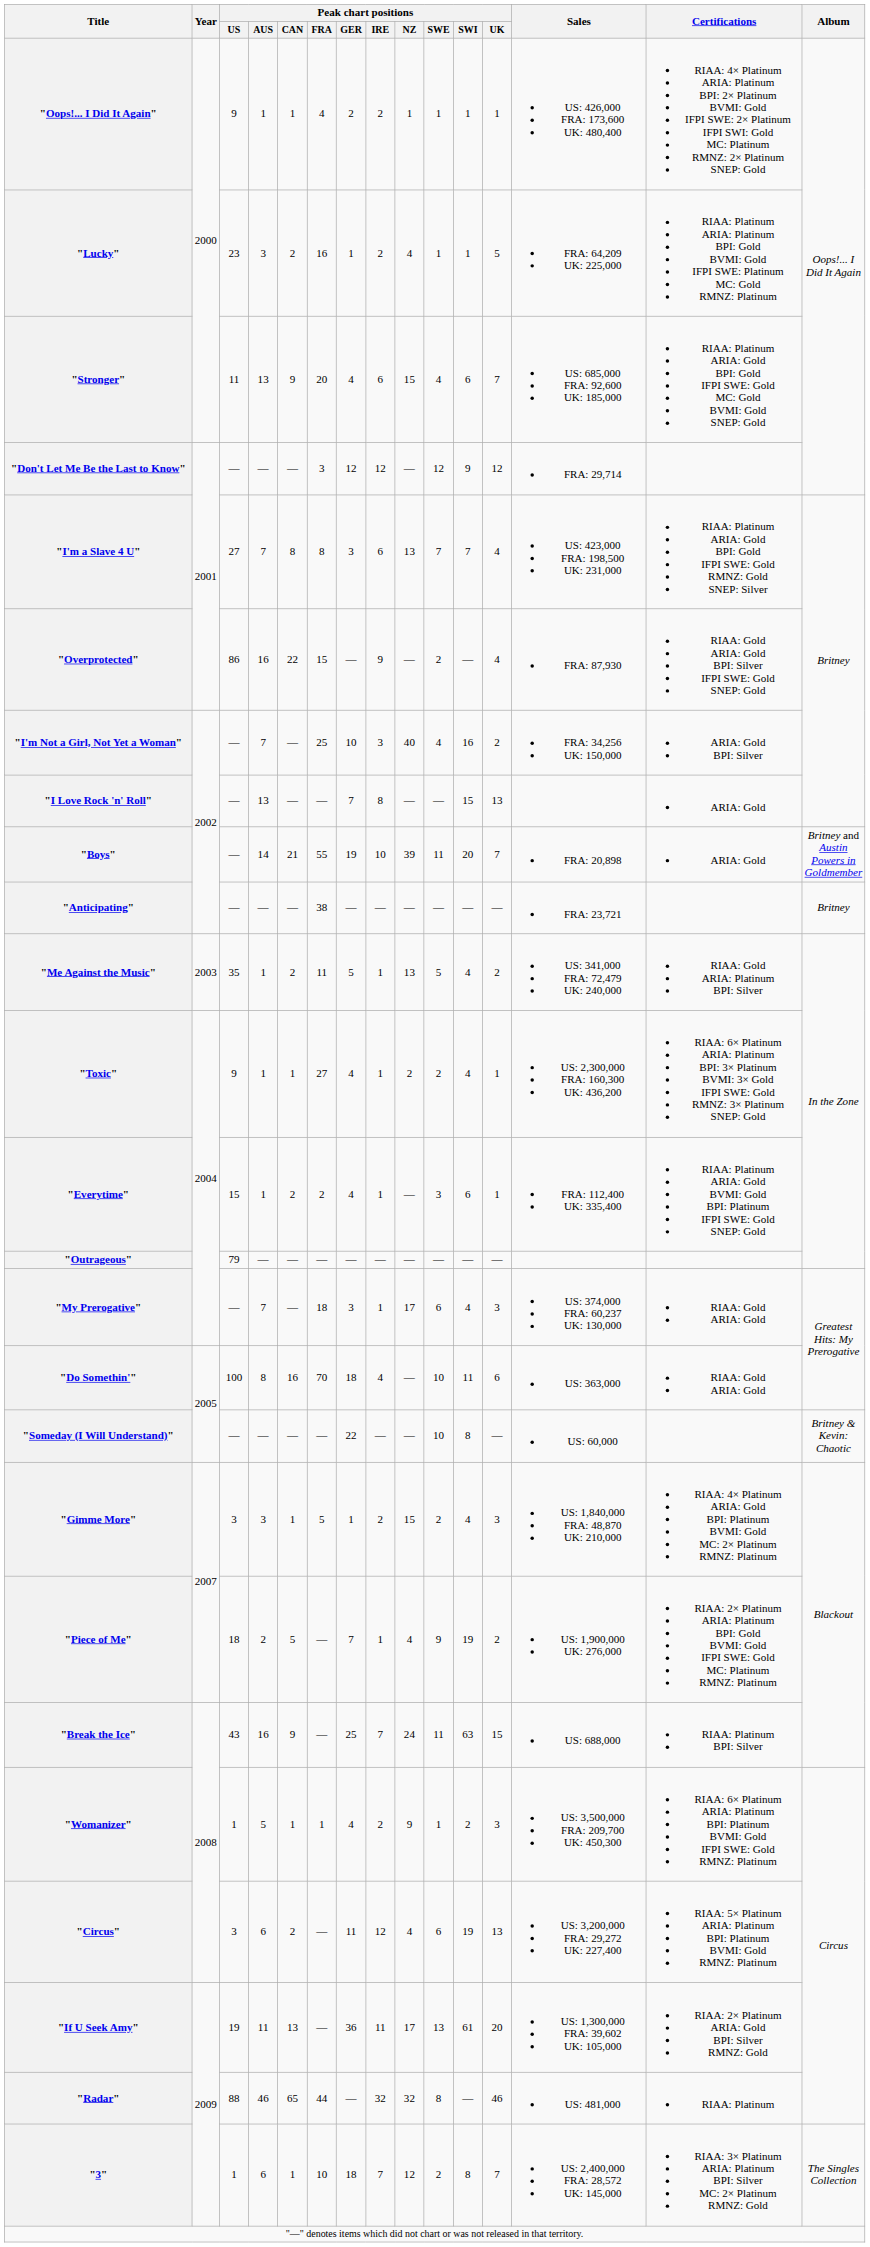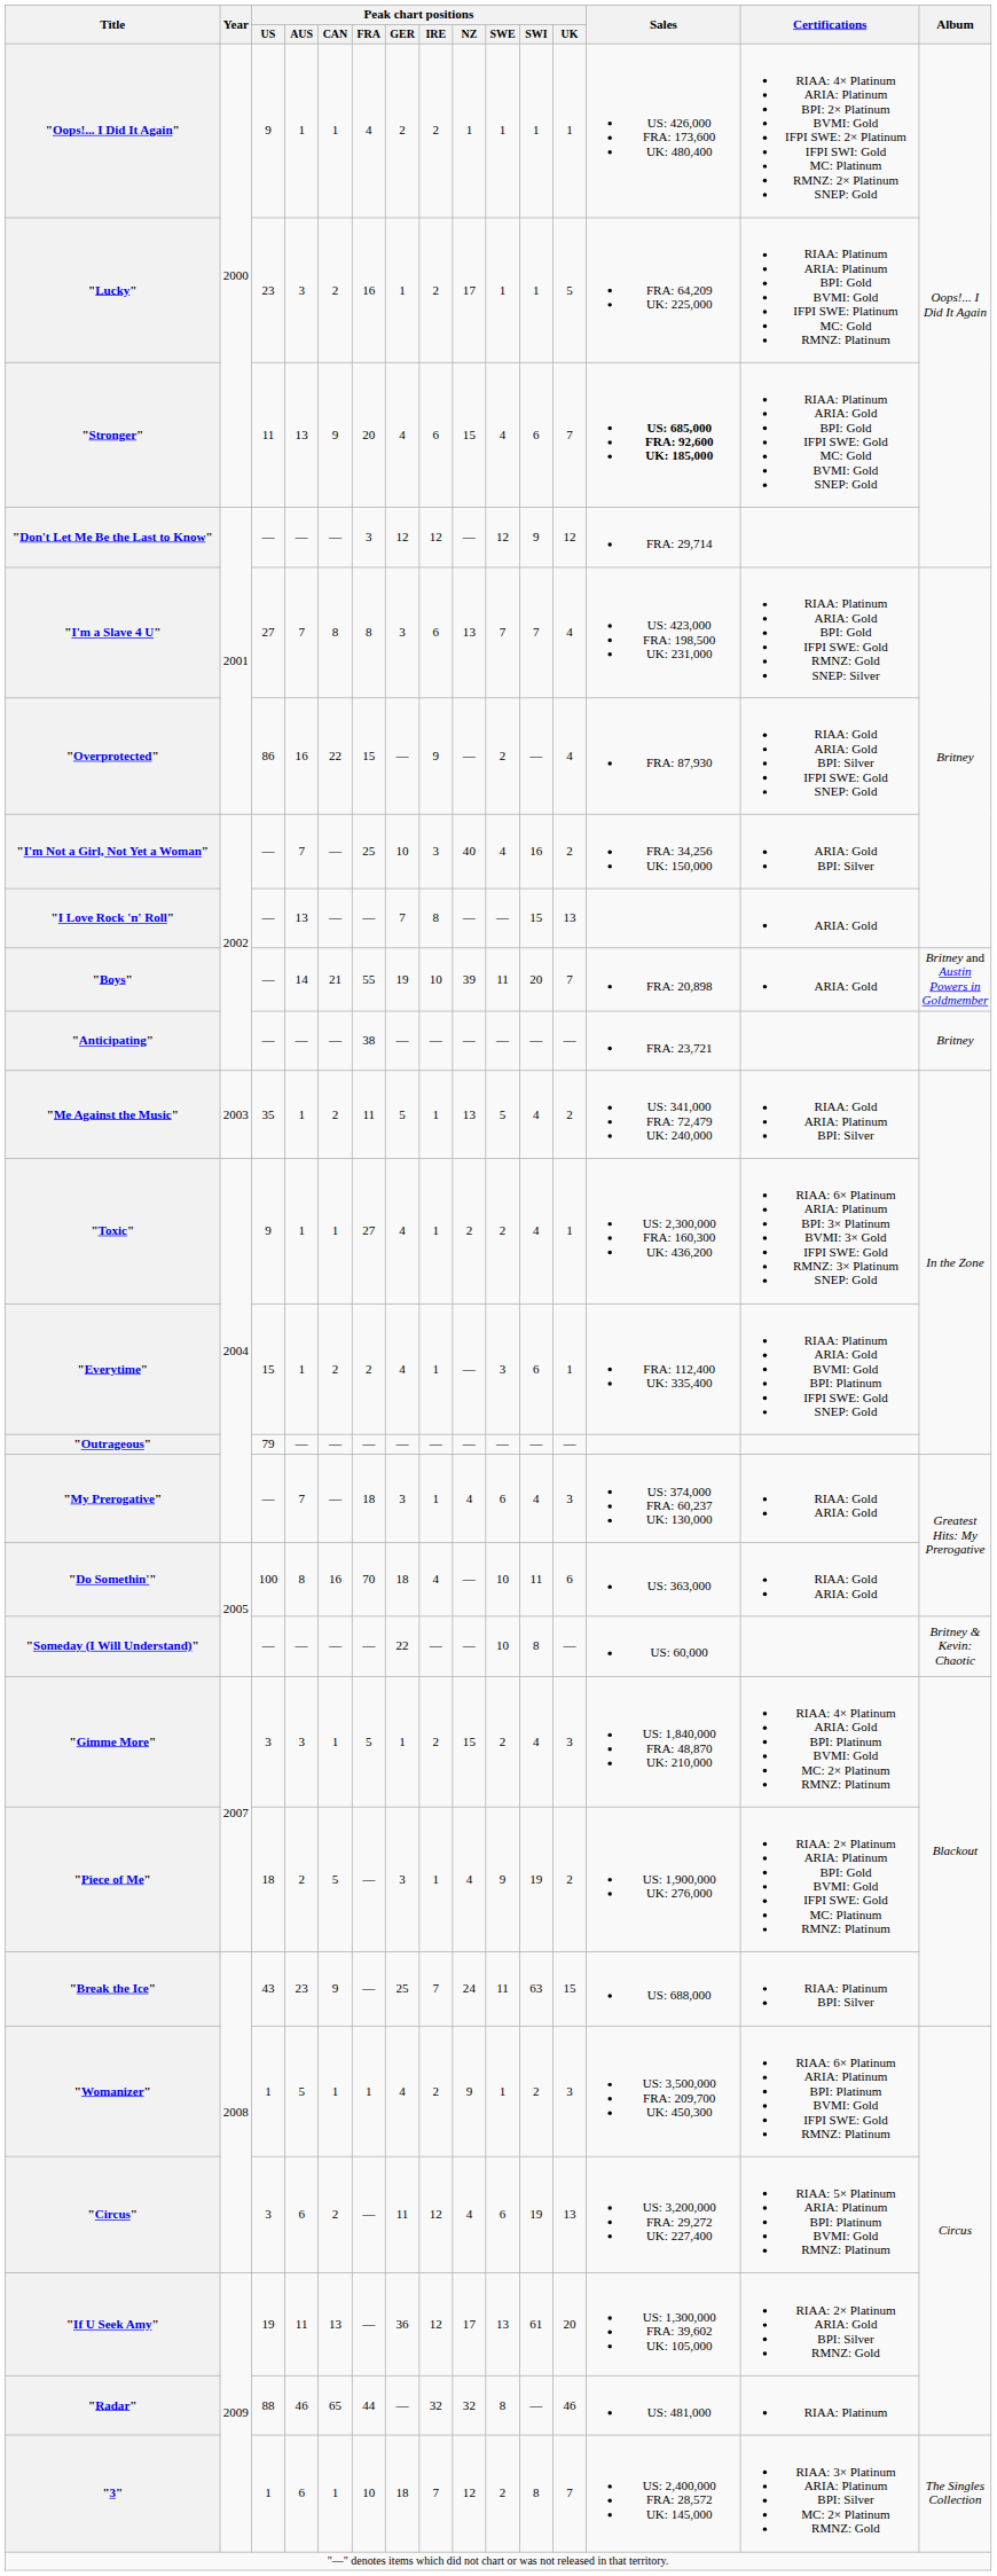 <table class="wikitable plainrowheaders" style="text-align:center;">
 <tr>
 <th scope="col" rowspan="2" style="width:17em;">Title</th>
 <th scope="col" rowspan="2" style="width:1em;">Year</th>
 <th scope="col" colspan="10">Peak chart positions</th>
 <th scope="col" rowspan="2" style="width:12em;">Sales</th>
 <th scope="col" rowspan="2" style="width:14em;"><a href='#'>Certifications</a></th>
 <th scope="col" rowspan="2">Album</th>
 </tr>
 <tr>
 <th scope="col" style="width:2.5em; font-size:90%;">US<br></th>
 <th scope="col" style="width:2.5em; font-size:90%;">AUS<br></th>
 <th scope="col" style="width:2.5em; font-size:90%;">CAN<br></th>
 <th scope="col" style="width:2.5em; font-size:90%;">FRA<br></th>
 <th scope="col" style="width:2.5em; font-size:90%;">GER<br></th>
 <th scope="col" style="width:2.5em; font-size:90%;">IRE<br></th>
 <th scope="col" style="width:2.5em; font-size:90%;">NZ<br></th>
 <th scope="col" style="width:2.5em; font-size:90%;">SWE<br></th>
 <th scope="col" style="width:2.5em; font-size:90%;">SWI<br></th>
 <th scope="col" style="width:2.5em; font-size:90%;">UK<br></th>
 </tr>
 <tr>
 <th scope="row">"<a href='#'>Oops!... I Did It Again</a>"</th>
 <td rowspan="3">2000</td>
 <td>9</td>
 <td>1</td>
 <td>1</td>
 <td>4</td>
 <td>2</td>
 <td>2</td>
 <td>1</td>
 <td>1</td>
 <td>1</td>
 <td>1</td>
 <td><br><ul><li>US: 426,000</li><li>FRA: 173,600</li><li>UK: 480,400</li></ul></td>
 <td><br><ul><li>RIAA: 4× Platinum</li><li>ARIA: Platinum</li><li>BPI: 2× Platinum</li><li>BVMI: Gold</li><li>IFPI SWE: 2× Platinum</li><li>IFPI SWI: Gold</li><li>MC: Platinum</li><li>RMNZ: 2× Platinum</li><li>SNEP: Gold</li></ul></td>
 <td rowspan="4"><em>Oops!... I Did It Again</em></td>
 </tr>
 <tr>
 <th scope="row">"<a href='#'>Lucky</a>"</th>
 <td>23</td>
 <td>3</td>
 <td>2</td>
 <td>16</td>
 <td>1</td>
 <td>2</td>
-<td>4</td>
+<td>17</td>
 <td>1</td>
 <td>1</td>
 <td>5</td>
 <td><br><ul><li>FRA: 64,209</li><li>UK: 225,000</li></ul></td>
 <td><br><ul><li>RIAA: Platinum</li><li>ARIA: Platinum</li><li>BPI: Gold</li><li>BVMI: Gold</li><li>IFPI SWE: Platinum</li><li>MC: Gold</li><li>RMNZ: Platinum</li></ul></td>
 </tr>
 <tr>
 <th scope="row">"<a href='#'>Stronger</a>"</th>
 <td>11</td>
 <td>13</td>
 <td>9</td>
 <td>20</td>
 <td>4</td>
 <td>6</td>
 <td>15</td>
 <td>4</td>
 <td>6</td>
 <td>7</td>
-<td><br><ul><li>US: 685,000</li><li>FRA: 92,600</li><li>UK: 185,000</li></ul></td>
+<td><strong><br><ul><li>US: 685,000</li><li>FRA: 92,600</li><li>UK: 185,000</li></ul></strong></td>
 <td><br><ul><li>RIAA: Platinum</li><li>ARIA: Gold</li><li>BPI: Gold</li><li>IFPI SWE: Gold</li><li>MC: Gold</li><li>BVMI: Gold</li><li>SNEP: Gold</li></ul></td>
 </tr>
 <tr>
 <th scope="row">"<a href='#'>Don't Let Me Be the Last to Know</a>"</th>
 <td rowspan="3">2001</td>
 <td>—</td>
 <td>—</td>
 <td>—</td>
 <td>3</td>
 <td>12</td>
 <td>12</td>
 <td>—</td>
 <td>12</td>
 <td>9</td>
 <td>12</td>
 <td><br><ul><li>FRA: 29,714</li></ul></td>
 <td></td>
 </tr>
 <tr>
 <th scope="row">"<a href='#'>I'm a Slave 4 U</a>"</th>
 <td>27</td>
 <td>7</td>
 <td>8</td>
 <td>8</td>
 <td>3</td>
 <td>6</td>
 <td>13</td>
 <td>7</td>
 <td>7</td>
 <td>4</td>
 <td><br><ul><li>US: 423,000</li><li>FRA: 198,500</li><li>UK: 231,000</li></ul></td>
 <td><br><ul><li>RIAA: Platinum</li><li>ARIA: Gold</li><li>BPI: Gold</li><li>IFPI SWE: Gold</li><li>RMNZ: Gold</li><li>SNEP: Silver</li></ul></td>
 <td rowspan="4"><em>Britney</em></td>
 </tr>
 <tr>
 <th scope="row">"<a href='#'>Overprotected</a>"</th>
 <td>86</td>
 <td>16</td>
 <td>22</td>
 <td>15</td>
 <td>—</td>
 <td>9</td>
 <td>—</td>
 <td>2</td>
 <td>—</td>
 <td>4</td>
 <td><br><ul><li>FRA: 87,930</li></ul></td>
 <td><br><ul><li>RIAA: Gold</li><li>ARIA: Gold</li><li>BPI: Silver</li><li>IFPI SWE: Gold</li><li>SNEP: Gold</li></ul></td>
 </tr>
 <tr>
 <th scope="row">"<a href='#'>I'm Not a Girl, Not Yet a Woman</a>"</th>
 <td rowspan="4">2002</td>
 <td>—</td>
 <td>7</td>
 <td>—</td>
 <td>25</td>
 <td>10</td>
 <td>3</td>
 <td>40</td>
 <td>4</td>
 <td>16</td>
 <td>2</td>
 <td><br><ul><li>FRA: 34,256</li><li>UK: 150,000</li></ul></td>
 <td><br><ul><li>ARIA: Gold</li><li>BPI: Silver</li></ul></td>
 </tr>
 <tr>
 <th scope="row">"<a href='#'>I Love Rock 'n' Roll</a>"</th>
 <td>—</td>
 <td>13</td>
 <td>—</td>
 <td>—</td>
 <td>7</td>
 <td>8</td>
 <td>—</td>
 <td>—</td>
 <td>15</td>
 <td>13</td>
 <td></td>
 <td><br><ul><li>ARIA: Gold</li></ul></td>
 </tr>
 <tr>
 <th scope="row">"<a href='#'>Boys</a>"<br></th>
 <td>—</td>
 <td>14</td>
 <td>21</td>
 <td>55</td>
 <td>19</td>
 <td>10</td>
 <td>39</td>
 <td>11</td>
 <td>20</td>
 <td>7</td>
 <td><br><ul><li>FRA: 20,898</li></ul></td>
 <td><br><ul><li>ARIA: Gold</li></ul></td>
 <td><em>Britney</em> and <em><a href='#'>Austin Powers in Goldmember</a></em></td>
 </tr>
 <tr>
 <th scope="row">"<a href='#'>Anticipating</a>"</th>
 <td>—</td>
 <td>—</td>
 <td>—</td>
 <td>38</td>
 <td>—</td>
 <td>—</td>
 <td>—</td>
 <td>—</td>
 <td>—</td>
 <td>—</td>
 <td><br><ul><li>FRA: 23,721</li></ul></td>
 <td></td>
 <td><em>Britney</em></td>
 </tr>
 <tr>
 <th scope="row">"<a href='#'>Me Against the Music</a>"<br></th>
 <td>2003</td>
 <td>35</td>
 <td>1</td>
 <td>2</td>
 <td>11</td>
 <td>5</td>
 <td>1</td>
 <td>13</td>
 <td>5</td>
 <td>4</td>
 <td>2</td>
 <td><br><ul><li>US: 341,000</li><li>FRA: 72,479</li><li>UK: 240,000</li></ul></td>
 <td><br><ul><li>RIAA: Gold</li><li>ARIA: Platinum</li><li>BPI: Silver</li></ul></td>
 <td rowspan="4"><em>In the Zone</em></td>
 </tr>
 <tr>
 <th scope="row">"<a href='#'>Toxic</a>"</th>
 <td rowspan="4">2004</td>
 <td>9</td>
 <td>1</td>
 <td>1</td>
 <td>27</td>
 <td>4</td>
 <td>1</td>
 <td>2</td>
 <td>2</td>
 <td>4</td>
 <td>1</td>
 <td><br><ul><li>US: 2,300,000</li><li>FRA: 160,300</li><li>UK: 436,200</li></ul></td>
 <td><br><ul><li>RIAA: 6× Platinum</li><li>ARIA: Platinum</li><li>BPI: 3× Platinum</li><li>BVMI: 3× Gold</li><li>IFPI SWE: Gold</li><li>RMNZ: 3× Platinum</li><li>SNEP: Gold</li></ul></td>
 </tr>
 <tr>
 <th scope="row">"<a href='#'>Everytime</a>"</th>
 <td>15</td>
 <td>1</td>
 <td>2</td>
 <td>2</td>
 <td>4</td>
 <td>1</td>
 <td>—</td>
 <td>3</td>
 <td>6</td>
 <td>1</td>
 <td><br><ul><li>FRA: 112,400</li><li>UK: 335,400</li></ul></td>
 <td><br><ul><li>RIAA: Platinum</li><li>ARIA: Gold</li><li>BVMI: Gold</li><li>BPI: Platinum</li><li>IFPI SWE: Gold</li><li>SNEP: Gold</li></ul></td>
 </tr>
 <tr>
 <th scope="row">"<a href='#'>Outrageous</a>"</th>
 <td>79</td>
 <td>—</td>
 <td>—</td>
 <td>—</td>
 <td>—</td>
 <td>—</td>
 <td>—</td>
 <td>—</td>
 <td>—</td>
 <td>—</td>
 <td></td>
 <td></td>
 </tr>
 <tr>
 <th scope="row">"<a href='#'>My Prerogative</a>"</th>
 <td>—</td>
 <td>7</td>
 <td>—</td>
 <td>18</td>
 <td>3</td>
 <td>1</td>
-<td>17</td>
+<td>4</td>
 <td>6</td>
 <td>4</td>
 <td>3</td>
 <td><br><ul><li>US: 374,000</li><li>FRA: 60,237</li><li>UK: 130,000</li></ul></td>
 <td><br><ul><li>RIAA: Gold</li><li>ARIA: Gold</li></ul></td>
 <td rowspan="2"><em>Greatest Hits: My Prerogative</em></td>
 </tr>
 <tr>
 <th scope="row">"<a href='#'>Do Somethin'</a>"</th>
 <td rowspan="2">2005</td>
 <td>100</td>
 <td>8</td>
 <td>16</td>
 <td>70</td>
 <td>18</td>
 <td>4</td>
 <td>—</td>
 <td>10</td>
 <td>11</td>
 <td>6</td>
 <td><br><ul><li>US: 363,000</li></ul></td>
 <td><br><ul><li>RIAA: Gold</li><li>ARIA: Gold</li></ul></td>
 </tr>
 <tr>
 <th scope="row">"<a href='#'>Someday (I Will Understand)</a>"</th>
 <td>—</td>
 <td>—</td>
 <td>—</td>
 <td>—</td>
 <td>22</td>
 <td>—</td>
 <td>—</td>
 <td>10</td>
 <td>8</td>
 <td>—</td>
 <td><br><ul><li>US: 60,000</li></ul></td>
 <td></td>
 <td><em>Britney & Kevin: Chaotic</em></td>
 </tr>
 <tr>
 <th scope="row">"<a href='#'>Gimme More</a>"</th>
 <td rowspan="2">2007</td>
 <td>3</td>
 <td>3</td>
 <td>1</td>
 <td>5</td>
 <td>1</td>
 <td>2</td>
 <td>15</td>
 <td>2</td>
 <td>4</td>
 <td>3</td>
 <td><br><ul><li>US: 1,840,000</li><li>FRA: 48,870</li><li>UK: 210,000</li></ul></td>
 <td><br><ul><li>RIAA: 4× Platinum</li><li>ARIA: Gold</li><li>BPI: Platinum</li><li>BVMI: Gold</li><li>MC: 2× Platinum</li><li>RMNZ: Platinum</li></ul></td>
 <td rowspan="3"><em>Blackout</em></td>
 </tr>
 <tr>
 <th scope="row">"<a href='#'>Piece of Me</a>"</th>
 <td>18</td>
 <td>2</td>
 <td>5</td>
 <td>—</td>
-<td>7</td>
+<td>3</td>
 <td>1</td>
 <td>4</td>
 <td>9</td>
 <td>19</td>
 <td>2</td>
 <td><br><ul><li>US: 1,900,000</li><li>UK: 276,000</li></ul></td>
 <td><br><ul><li>RIAA: 2× Platinum</li><li>ARIA: Platinum</li><li>BPI: Gold</li><li>BVMI: Gold</li><li>IFPI SWE: Gold</li><li>MC: Platinum</li><li>RMNZ: Platinum</li></ul></td>
 </tr>
 <tr>
 <th scope="row">"<a href='#'>Break the Ice</a>"</th>
 <td rowspan="3">2008</td>
 <td>43</td>
-<td>16</td>
+<td>23</td>
 <td>9</td>
 <td>—</td>
 <td>25</td>
 <td>7</td>
 <td>24</td>
 <td>11</td>
 <td>63</td>
 <td>15</td>
 <td><br><ul><li>US: 688,000</li></ul></td>
 <td><br><ul><li>RIAA: Platinum</li><li>BPI: Silver</li></ul></td>
 </tr>
 <tr>
 <th scope="row">"<a href='#'>Womanizer</a>"</th>
 <td>1</td>
 <td>5</td>
 <td>1</td>
 <td>1</td>
 <td>4</td>
 <td>2</td>
 <td>9</td>
 <td>1</td>
 <td>2</td>
 <td>3</td>
 <td><br><ul><li>US: 3,500,000</li><li>FRA: 209,700</li><li>UK: 450,300</li></ul></td>
 <td><br><ul><li>RIAA: 6× Platinum</li><li>ARIA: Platinum</li><li>BPI: Platinum</li><li>BVMI: Gold</li><li>IFPI SWE: Gold</li><li>RMNZ: Platinum</li></ul></td>
 <td rowspan="4"><em>Circus</em></td>
 </tr>
 <tr>
 <th scope="row">"<a href='#'>Circus</a>"</th>
 <td>3</td>
 <td>6</td>
 <td>2</td>
 <td>—</td>
 <td>11</td>
 <td>12</td>
 <td>4</td>
 <td>6</td>
 <td>19</td>
 <td>13</td>
 <td><br><ul><li>US: 3,200,000</li><li>FRA: 29,272</li><li>UK: 227,400</li></ul></td>
 <td><br><ul><li>RIAA: 5× Platinum</li><li>ARIA: Platinum</li><li>BPI: Platinum</li><li>BVMI: Gold</li><li>RMNZ: Platinum</li></ul></td>
 </tr>
 <tr>
 <th scope="row">"<a href='#'>If U Seek Amy</a>"</th>
 <td rowspan="3">2009</td>
 <td>19</td>
 <td>11</td>
 <td>13</td>
 <td>—</td>
 <td>36</td>
-<td>11</td>
+<td>12</td>
 <td>17</td>
 <td>13</td>
 <td>61</td>
 <td>20</td>
 <td><br><ul><li>US: 1,300,000</li><li>FRA: 39,602</li><li>UK: 105,000</li></ul></td>
 <td><br><ul><li>RIAA: 2× Platinum</li><li>ARIA: Gold</li><li>BPI: Silver</li><li>RMNZ: Gold</li></ul></td>
 </tr>
 <tr>
 <th scope="row">"<a href='#'>Radar</a>"</th>
 <td>88</td>
 <td>46</td>
 <td>65</td>
 <td>44</td>
 <td>—</td>
 <td>32</td>
 <td>32</td>
 <td>8</td>
 <td>—</td>
 <td>46</td>
 <td><br><ul><li>US: 481,000</li></ul></td>
 <td><br><ul><li>RIAA: Platinum</li></ul></td>
 </tr>
 <tr>
 <th scope="row">"<a href='#'>3</a>"</th>
 <td>1</td>
 <td>6</td>
 <td>1</td>
 <td>10</td>
 <td>18</td>
 <td>7</td>
 <td>12</td>
 <td>2</td>
 <td>8</td>
 <td>7</td>
 <td><br><ul><li>US: 2,400,000</li><li>FRA: 28,572</li><li>UK: 145,000</li></ul></td>
 <td><br><ul><li>RIAA: 3× Platinum</li><li>ARIA: Platinum</li><li>BPI: Silver</li><li>MC: 2× Platinum</li><li>RMNZ: Gold</li></ul></td>
 <td><em>The Singles Collection</em></td>
 </tr>
 <tr>
 <td colspan="15" style="font-size:90%">"—" denotes items which did not chart or was not released in that territory.</td>
 </tr>
 </table>
